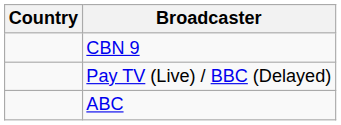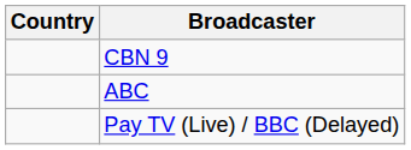 <table class="wikitable">
 <tr>
 <th align=center>Country</th>
 <th align=center>Broadcaster</th>
 </tr>
 <tr>
 <td></td>
 <td><a href='#'>CBN 9</a></td>
 </tr>
 <tr>
 <td></td>
-<td><a href='#'>Pay TV</a> (Live) / <a href='#'>BBC</a> (Delayed)</td>
+<td><a href='#'>ABC</a></td>
 </tr>
 <tr>
 <td></td>
-<td><a href='#'>ABC</a></td>
+<td><a href='#'>Pay TV</a> (Live) / <a href='#'>BBC</a> (Delayed)</td>
 </tr>
 </table>
